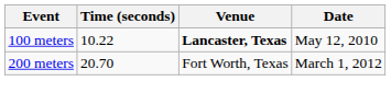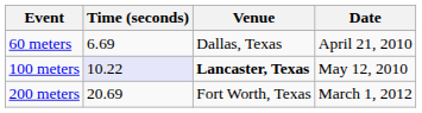 <table class="wikitable">
 <tr>
 <th>Event</th>
 <th>Time (seconds)</th>
 <th>Venue</th>
 <th>Date</th>
 </tr>
 <tr>
+<td><a href='#'>60 meters</a></td>
+<td>6.69</td>
+<td>Dallas, Texas</td>
+<td>April 21, 2010</td>
+</tr>
+<tr>
 <td><a href='#'>100 meters</a></td>
-<td>10.22</td>
+<td style="background: lavender;">10.22</td>
 <td><strong>Lancaster, Texas</strong></td>
 <td>May 12, 2010</td>
 </tr>
 <tr>
 <td><a href='#'>200 meters</a></td>
-<td>20.70</td>
+<td>20.69</td>
 <td>Fort Worth, Texas</td>
 <td>March 1, 2012</td>
 </tr>
 </table>
